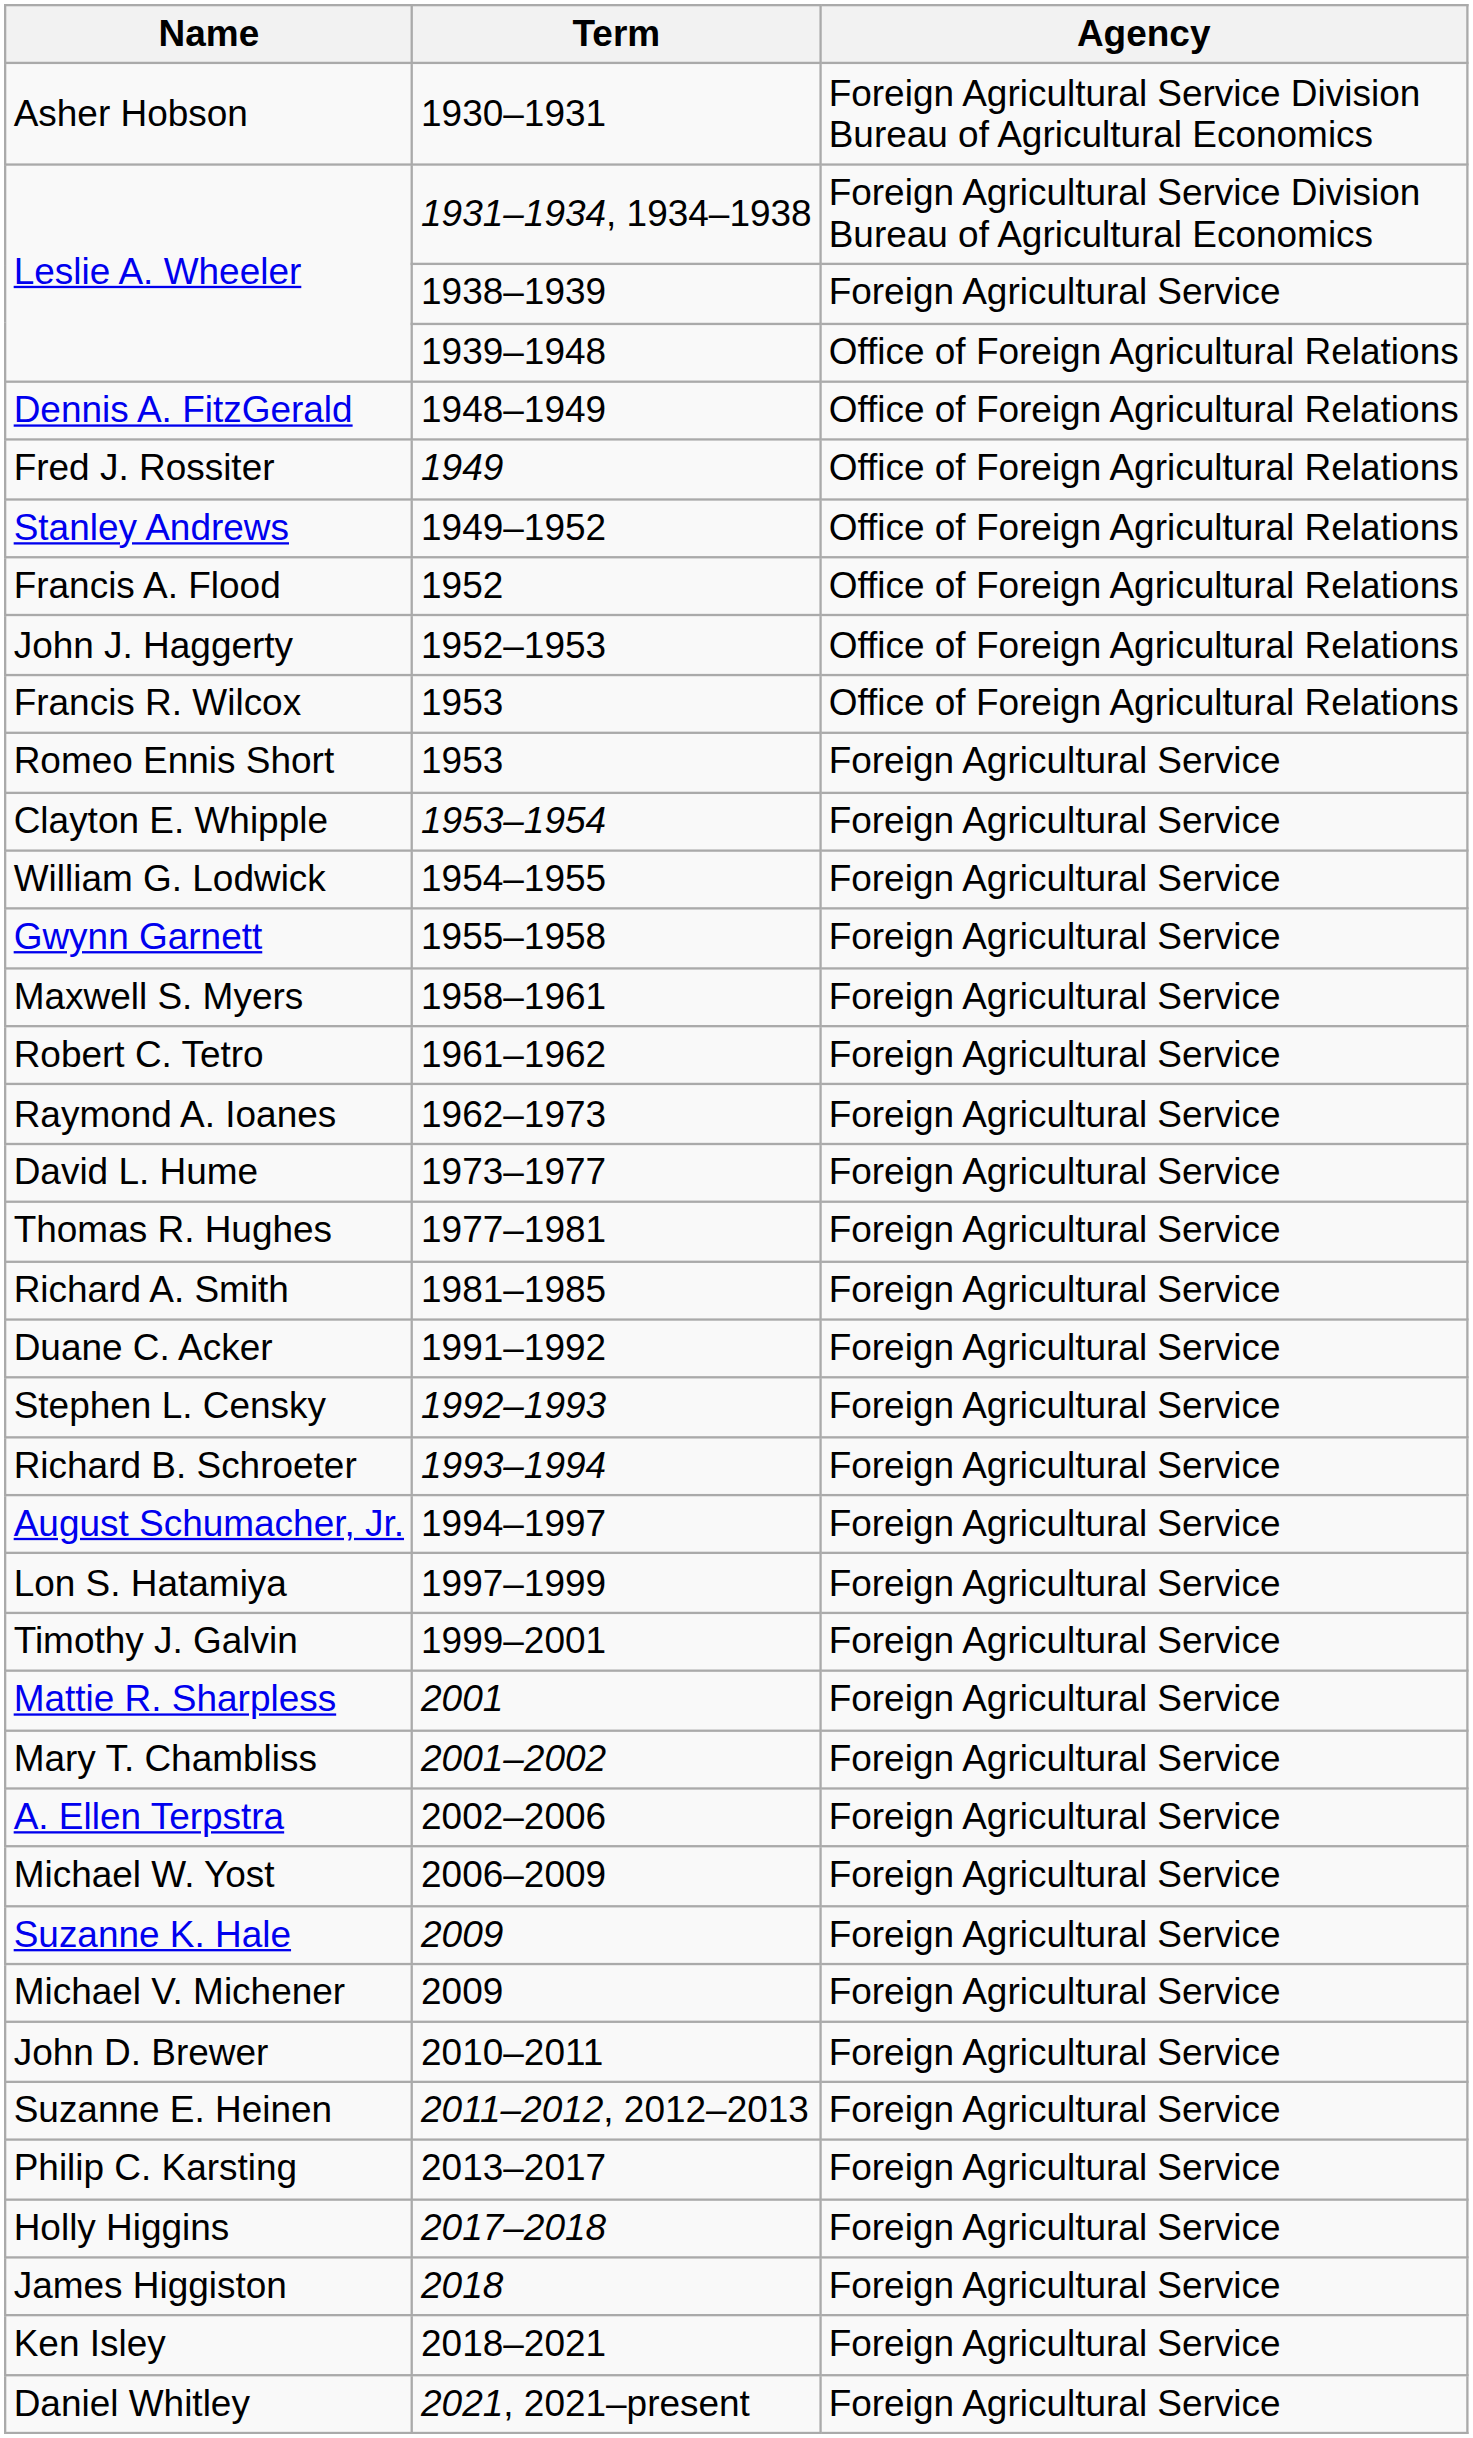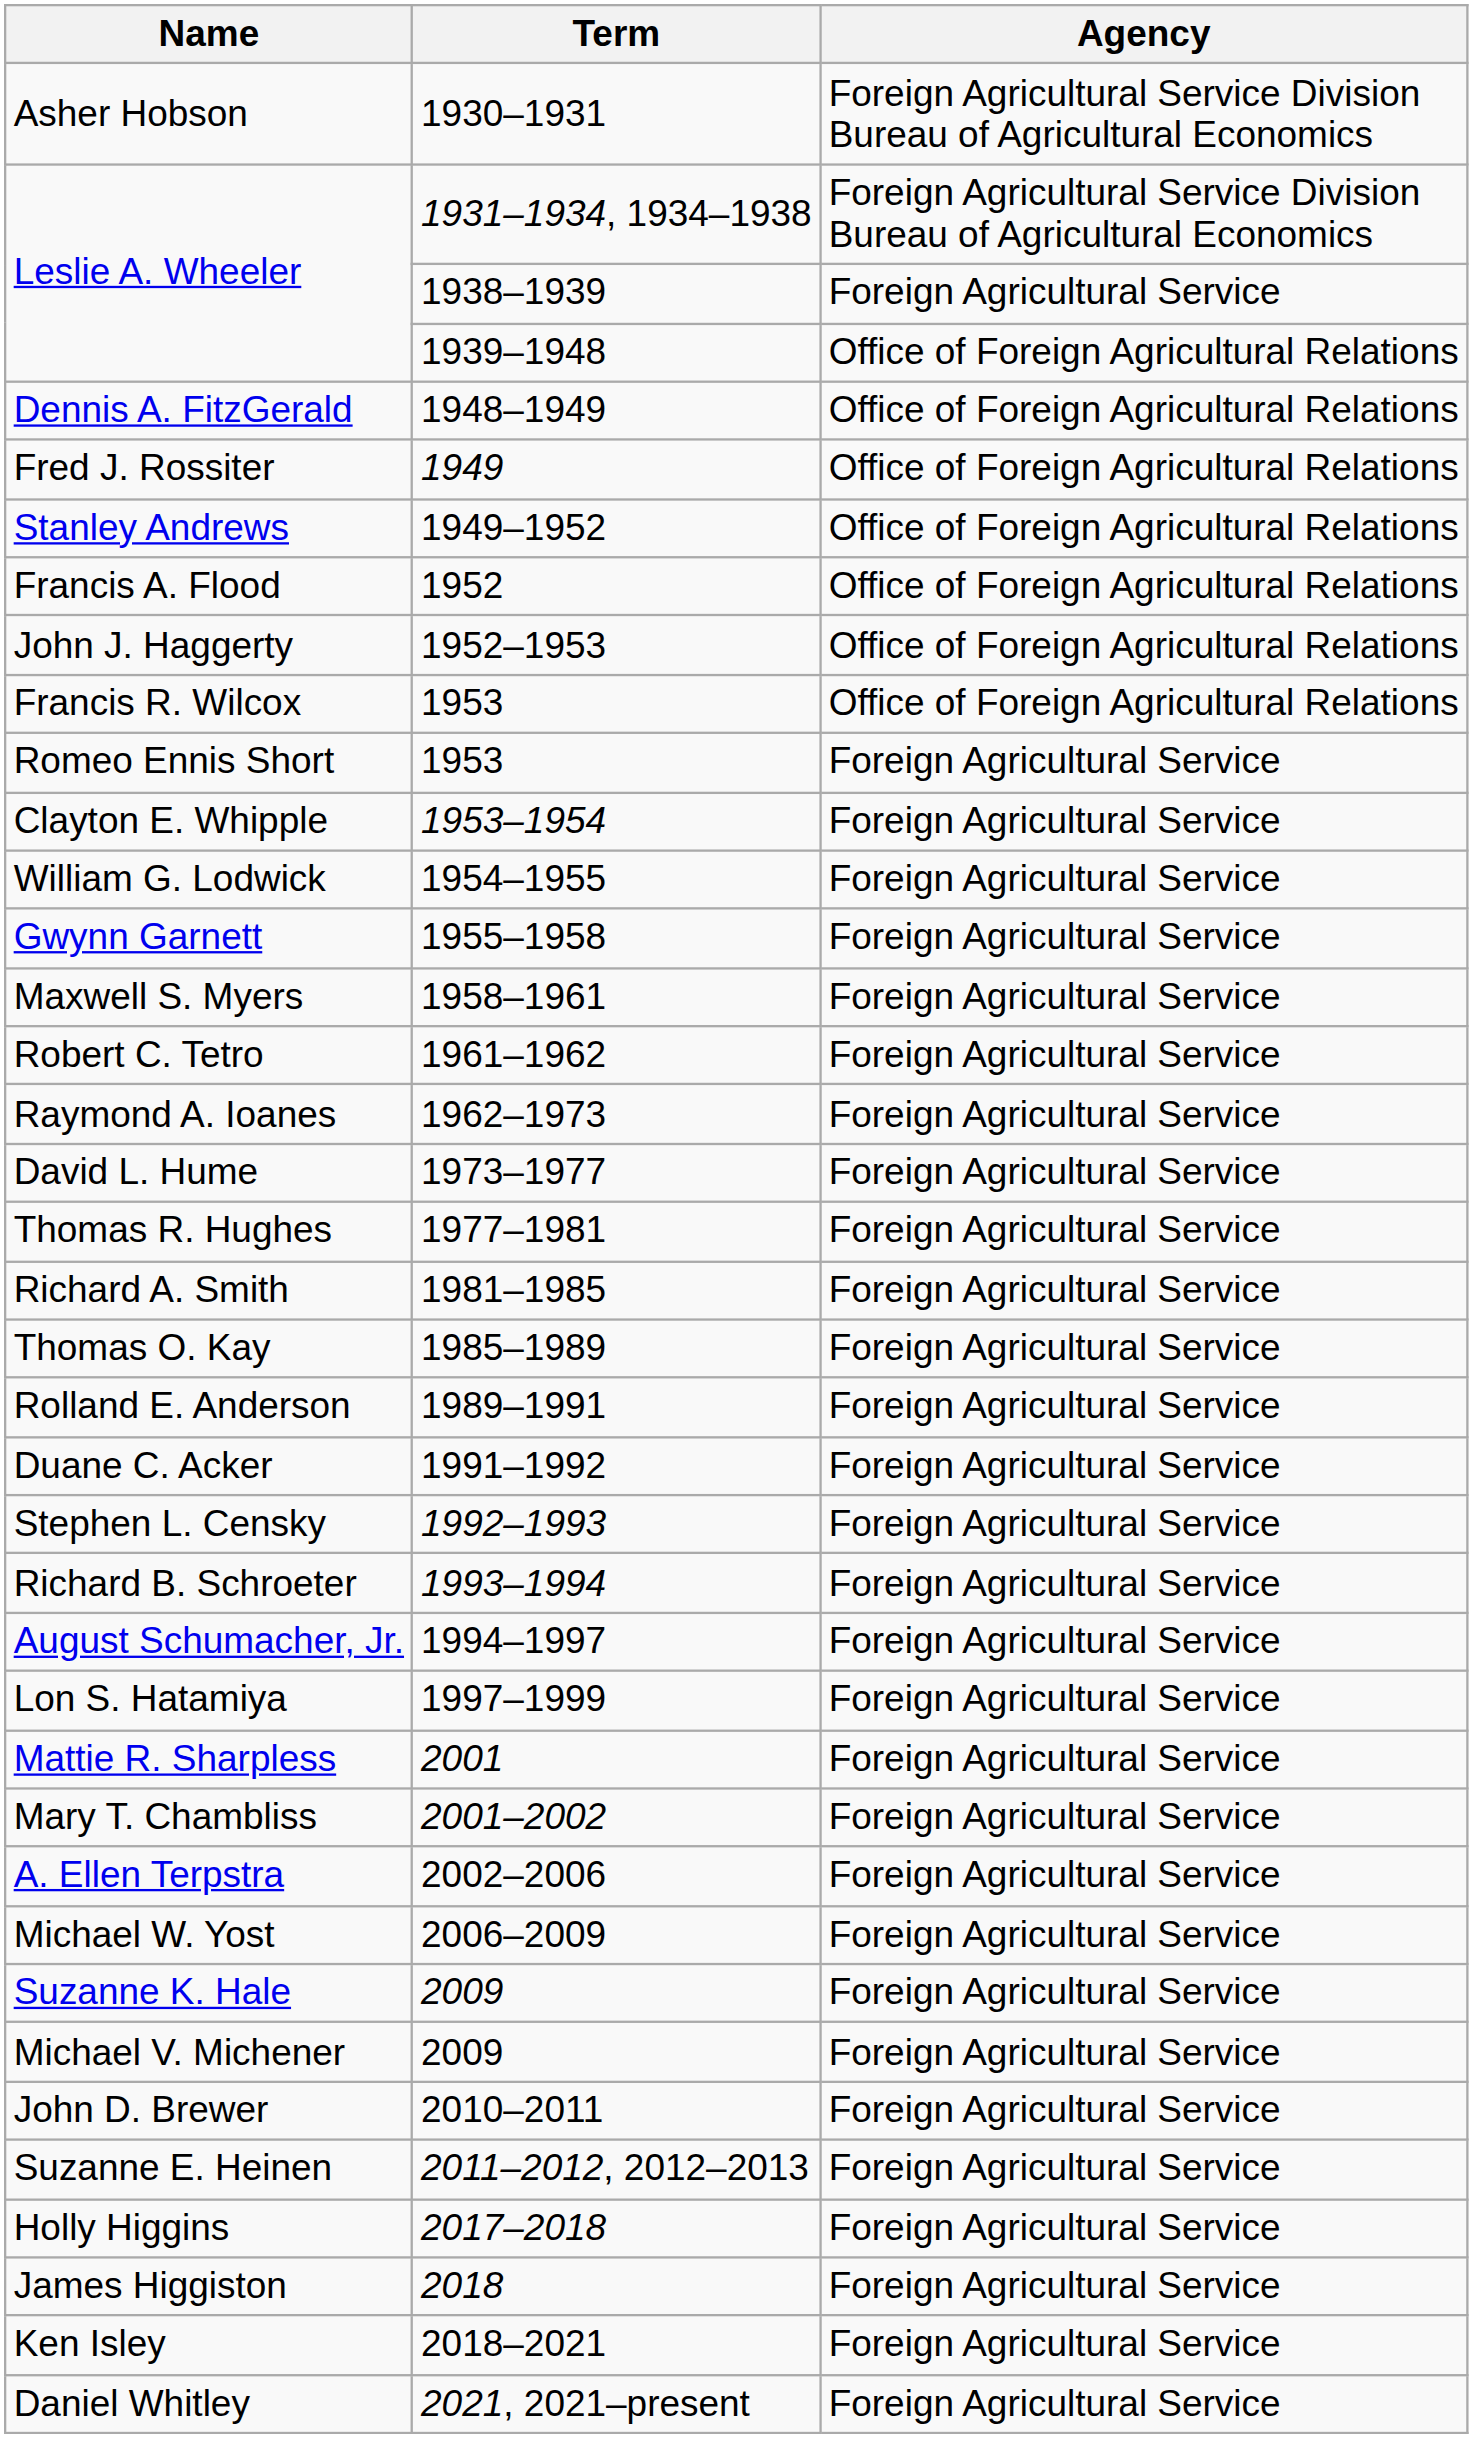 <table class="wikitable">
 <tr>
 <th>Name</th>
 <th>Term</th>
 <th>Agency</th>
 </tr>
 <tr>
 <td>Asher Hobson</td>
 <td>1930–1931</td>
 <td>Foreign Agricultural Service Division <br> Bureau of Agricultural Economics</td>
 </tr>
 <tr>
 <td rowspan="3"><a href='#'>Leslie A. Wheeler</a></td>
 <td><em>1931–1934</em>, 1934–1938</td>
 <td>Foreign Agricultural Service Division <br> Bureau of Agricultural Economics</td>
 </tr>
 <tr>
 <td>1938–1939</td>
 <td>Foreign Agricultural Service</td>
 </tr>
 <tr>
 <td>1939–1948</td>
 <td>Office of Foreign Agricultural Relations</td>
 </tr>
 <tr>
 <td><a href='#'>Dennis A. FitzGerald</a></td>
 <td>1948–1949</td>
 <td>Office of Foreign Agricultural Relations</td>
 </tr>
 <tr>
 <td>Fred J. Rossiter</td>
 <td><em>1949</em></td>
 <td>Office of Foreign Agricultural Relations</td>
 </tr>
 <tr>
 <td><a href='#'>Stanley Andrews</a></td>
 <td>1949–1952</td>
 <td>Office of Foreign Agricultural Relations</td>
 </tr>
 <tr>
 <td>Francis A. Flood</td>
 <td>1952</td>
 <td>Office of Foreign Agricultural Relations</td>
 </tr>
 <tr>
 <td>John J. Haggerty</td>
 <td>1952–1953</td>
 <td>Office of Foreign Agricultural Relations</td>
 </tr>
 <tr>
 <td>Francis R. Wilcox</td>
 <td>1953</td>
 <td>Office of Foreign Agricultural Relations</td>
 </tr>
 <tr>
 <td>Romeo Ennis Short</td>
 <td>1953</td>
 <td>Foreign Agricultural Service</td>
 </tr>
 <tr>
 <td>Clayton E. Whipple</td>
 <td><em>1953–1954</em></td>
 <td>Foreign Agricultural Service</td>
 </tr>
 <tr>
 <td>William G. Lodwick</td>
 <td>1954–1955</td>
 <td>Foreign Agricultural Service</td>
 </tr>
 <tr>
 <td><a href='#'>Gwynn Garnett</a></td>
 <td>1955–1958</td>
 <td>Foreign Agricultural Service</td>
 </tr>
 <tr>
 <td>Maxwell S. Myers</td>
 <td>1958–1961</td>
 <td>Foreign Agricultural Service</td>
 </tr>
 <tr>
 <td>Robert C. Tetro</td>
 <td>1961–1962</td>
 <td>Foreign Agricultural Service</td>
 </tr>
 <tr>
 <td>Raymond A. Ioanes</td>
 <td>1962–1973</td>
 <td>Foreign Agricultural Service</td>
 </tr>
 <tr>
 <td>David L. Hume</td>
 <td>1973–1977</td>
 <td>Foreign Agricultural Service</td>
 </tr>
 <tr>
 <td>Thomas R. Hughes</td>
 <td>1977–1981</td>
 <td>Foreign Agricultural Service</td>
 </tr>
 <tr>
 <td>Richard A. Smith</td>
 <td>1981–1985</td>
 <td>Foreign Agricultural Service</td>
 </tr>
 <tr>
+<td>Thomas O. Kay</td>
+<td>1985–1989</td>
+<td>Foreign Agricultural Service</td>
+</tr>
+<tr>
+<td>Rolland E. Anderson</td>
+<td>1989–1991</td>
+<td>Foreign Agricultural Service</td>
+</tr>
+<tr>
 <td>Duane C. Acker</td>
 <td>1991–1992</td>
 <td>Foreign Agricultural Service</td>
 </tr>
 <tr>
 <td>Stephen L. Censky</td>
 <td><em>1992–1993</em></td>
 <td>Foreign Agricultural Service</td>
 </tr>
 <tr>
 <td>Richard B. Schroeter</td>
 <td><em>1993–1994</em></td>
 <td>Foreign Agricultural Service</td>
 </tr>
 <tr>
 <td><a href='#'>August Schumacher, Jr.</a></td>
 <td>1994–1997</td>
 <td>Foreign Agricultural Service</td>
 </tr>
 <tr>
 <td>Lon S. Hatamiya</td>
 <td>1997–1999</td>
-<td>Foreign Agricultural Service</td>
-</tr>
-<tr>
-<td>Timothy J. Galvin</td>
-<td>1999–2001</td>
 <td>Foreign Agricultural Service</td>
 </tr>
 <tr>
 <td><a href='#'>Mattie R. Sharpless</a></td>
 <td><em>2001</em></td>
 <td>Foreign Agricultural Service</td>
 </tr>
 <tr>
 <td>Mary T. Chambliss</td>
 <td><em>2001–2002</em></td>
 <td>Foreign Agricultural Service</td>
 </tr>
 <tr>
 <td><a href='#'>A. Ellen Terpstra</a></td>
 <td>2002–2006</td>
 <td>Foreign Agricultural Service</td>
 </tr>
 <tr>
 <td>Michael W. Yost</td>
 <td>2006–2009</td>
 <td>Foreign Agricultural Service</td>
 </tr>
 <tr>
 <td><a href='#'>Suzanne K. Hale</a></td>
 <td><em>2009</em></td>
 <td>Foreign Agricultural Service</td>
 </tr>
 <tr>
 <td>Michael V. Michener</td>
 <td>2009</td>
 <td>Foreign Agricultural Service</td>
 </tr>
 <tr>
 <td>John D. Brewer</td>
 <td>2010–2011</td>
 <td>Foreign Agricultural Service</td>
 </tr>
 <tr>
 <td>Suzanne E. Heinen</td>
 <td><em>2011–2012</em>, 2012–2013</td>
 <td>Foreign Agricultural Service</td>
 </tr>
 <tr>
-<td>Philip C. Karsting</td>
-<td>2013–2017</td>
-<td>Foreign Agricultural Service</td>
-</tr>
-<tr>
 <td>Holly Higgins</td>
 <td><em>2017–2018</em></td>
 <td>Foreign Agricultural Service</td>
 </tr>
 <tr>
 <td>James Higgiston</td>
 <td><em>2018</em></td>
 <td>Foreign Agricultural Service</td>
 </tr>
 <tr>
 <td>Ken Isley</td>
 <td>2018–2021</td>
 <td>Foreign Agricultural Service</td>
 </tr>
 <tr>
 <td>Daniel Whitley</td>
 <td><em>2021</em>, 2021–present</td>
 <td>Foreign Agricultural Service</td>
 </tr>
 </table>
